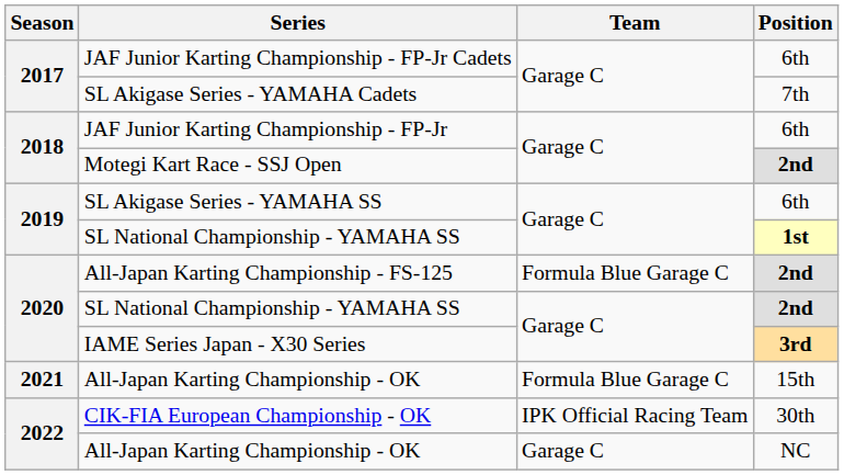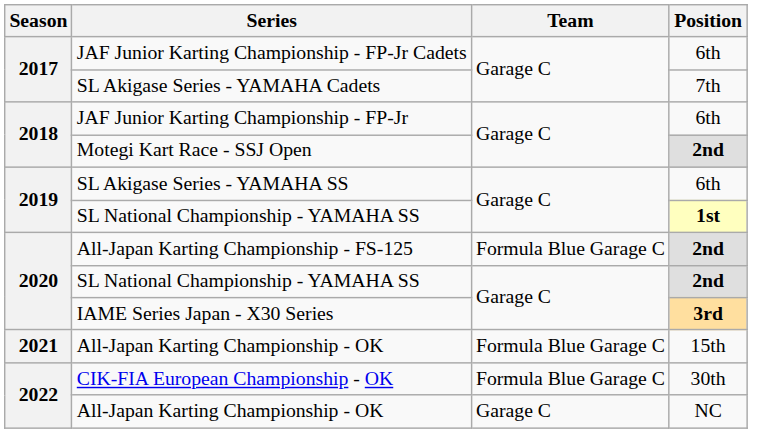 <table class="wikitable" style="font-size: 85%; text-align:center">
 <tr>
 <th>Season</th>
 <th>Series</th>
 <th>Team</th>
 <th>Position</th>
 </tr>
 <tr>
 <th rowspan="2">2017</th>
 <td align="left">JAF Junior Karting Championship - FP-Jr Cadets</td>
 <td rowspan="2" align="left">Garage C</td>
 <td>6th</td>
 </tr>
 <tr>
 <td align="left">SL Akigase Series - YAMAHA Cadets</td>
 <td>7th</td>
 </tr>
 <tr>
 <th rowspan="2">2018</th>
 <td align="left">JAF Junior Karting Championship - FP-Jr</td>
 <td rowspan="2" align="left">Garage C</td>
 <td>6th</td>
 </tr>
 <tr>
 <td align="left">Motegi Kart Race - SSJ Open</td>
 <td style="background:#DFDFDF"><strong>2nd</strong></td>
 </tr>
 <tr>
 <th rowspan="2">2019</th>
 <td align="left">SL Akigase Series - YAMAHA SS</td>
 <td rowspan="2" align="left">Garage C</td>
 <td>6th</td>
 </tr>
 <tr>
 <td align="left">SL National Championship - YAMAHA SS</td>
 <td style="background:#FFFFBF"><strong>1st</strong></td>
 </tr>
 <tr>
 <th rowspan="3">2020</th>
 <td align="left">All-Japan Karting Championship - FS-125</td>
 <td align="left">Formula Blue Garage C</td>
 <td style="background:#DFDFDF"><strong>2nd</strong></td>
 </tr>
 <tr>
 <td align="left">SL National Championship - YAMAHA SS</td>
 <td rowspan="2" align="left">Garage C</td>
 <td style="background:#DFDFDF"><strong>2nd</strong></td>
 </tr>
 <tr>
 <td align="left">IAME Series Japan - X30 Series</td>
 <td style="background:#FFDF9F"><strong>3rd</strong></td>
 </tr>
 <tr>
 <th>2021</th>
 <td align="left">All-Japan Karting Championship - OK</td>
 <td align="left">Formula Blue Garage C</td>
 <td>15th</td>
 </tr>
 <tr>
 <th rowspan="2">2022</th>
 <td align="left"><a href='#'>CIK-FIA European Championship</a> - <a href='#'>OK</a></td>
-<td align="left">IPK Official Racing Team</td>
+<td align="left">Formula Blue Garage C</td>
 <td>30th</td>
 </tr>
 <tr>
 <td align="left">All-Japan Karting Championship - OK</td>
 <td align="left">Garage C</td>
 <td>NC</td>
 </tr>
 </table>
